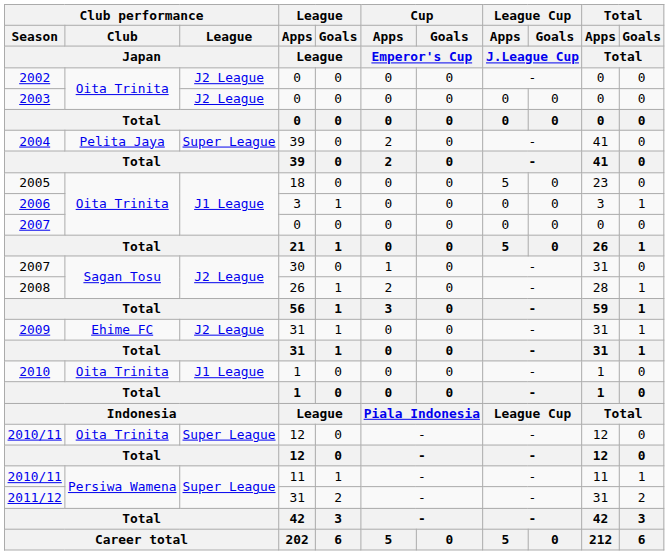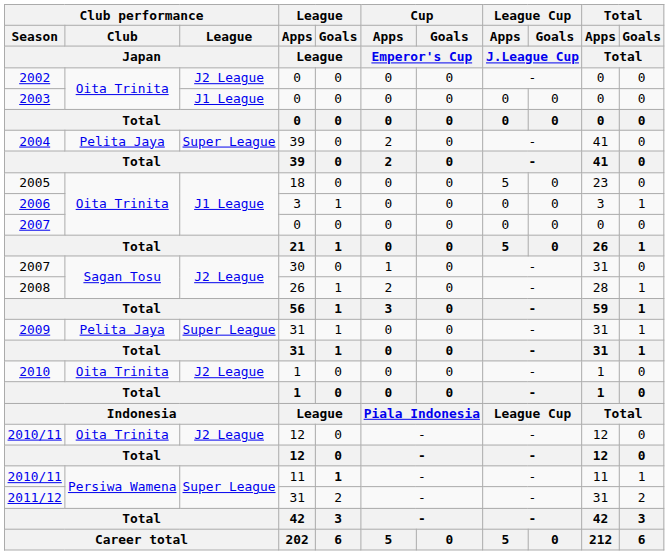 <table class="wikitable" style="text-align:center;">
 <tr>
 <th colspan=3>Club performance</th>
 <th colspan=2>League</th>
 <th colspan=2>Cup</th>
 <th colspan=2>League Cup</th>
 <th colspan=2>Total</th>
 </tr>
 <tr>
 <th>Season</th>
 <th>Club</th>
 <th>League</th>
 <th>Apps</th>
 <th>Goals</th>
 <th>Apps</th>
 <th>Goals</th>
 <th>Apps</th>
 <th>Goals</th>
 <th>Apps</th>
 <th>Goals</th>
 </tr>
 <tr>
 <th colspan=3>Japan</th>
 <th colspan=2>League</th>
 <th colspan=2><a href='#'>Emperor's Cup</a></th>
 <th colspan=2><a href='#'>J.League Cup</a></th>
 <th colspan=2>Total</th>
 </tr>
 <tr>
 <td><a href='#'>2002</a></td>
 <td rowspan="2"><a href='#'>Oita Trinita</a></td>
 <td><a href='#'>J2 League</a></td>
 <td>0</td>
 <td>0</td>
 <td>0</td>
 <td>0</td>
 <td colspan="2">-</td>
 <td>0</td>
 <td>0</td>
 </tr>
 <tr>
 <td><a href='#'>2003</a></td>
-<td><a href='#'>J2 League</a></td>
+<td><a href='#'>J1 League</a></td>
 <td>0</td>
 <td>0</td>
 <td>0</td>
 <td>0</td>
 <td>0</td>
 <td>0</td>
 <td>0</td>
 <td>0</td>
 </tr>
 <tr>
 <th colspan="3">Total</th>
 <th>0</th>
 <th>0</th>
 <th>0</th>
 <th>0</th>
 <th>0</th>
 <th>0</th>
 <th>0</th>
 <th>0</th>
 </tr>
 <tr>
 <td><a href='#'>2004</a></td>
 <td><a href='#'>Pelita Jaya</a></td>
 <td><a href='#'>Super League</a></td>
 <td>39</td>
 <td>0</td>
 <td>2</td>
 <td>0</td>
 <td colspan="2">-</td>
 <td>41</td>
 <td>0</td>
 </tr>
 <tr>
 <th colspan="3">Total</th>
 <th>39</th>
 <th>0</th>
 <th>2</th>
 <th>0</th>
 <th colspan="2">-</th>
 <th>41</th>
 <th>0</th>
 </tr>
 <tr>
 <td>2005</td>
 <td rowspan="3"><a href='#'>Oita Trinita</a></td>
 <td rowspan="3"><a href='#'>J1 League</a></td>
 <td>18</td>
 <td>0</td>
 <td>0</td>
 <td>0</td>
 <td>5</td>
 <td>0</td>
 <td>23</td>
 <td>0</td>
 </tr>
 <tr>
 <td><a href='#'>2006</a></td>
 <td>3</td>
 <td>1</td>
 <td>0</td>
 <td>0</td>
 <td>0</td>
 <td>0</td>
 <td>3</td>
 <td>1</td>
 </tr>
 <tr>
 <td><a href='#'>2007</a></td>
 <td>0</td>
 <td>0</td>
 <td>0</td>
 <td>0</td>
 <td>0</td>
 <td>0</td>
 <td>0</td>
 <td>0</td>
 </tr>
 <tr>
 <th colspan="3">Total</th>
 <th>21</th>
 <th>1</th>
 <th>0</th>
 <th>0</th>
 <th>5</th>
 <th>0</th>
 <th>26</th>
 <th>1</th>
 </tr>
 <tr>
 <td>2007</td>
 <td rowspan="2"><a href='#'>Sagan Tosu</a></td>
 <td rowspan="2"><a href='#'>J2 League</a></td>
 <td>30</td>
 <td>0</td>
 <td>1</td>
 <td>0</td>
 <td colspan="2">-</td>
 <td>31</td>
 <td>0</td>
 </tr>
 <tr>
 <td>2008</td>
 <td>26</td>
 <td>1</td>
 <td>2</td>
 <td>0</td>
 <td colspan="2">-</td>
 <td>28</td>
 <td>1</td>
 </tr>
 <tr>
 <th colspan="3">Total</th>
 <th>56</th>
 <th>1</th>
 <th>3</th>
 <th>0</th>
 <th colspan="2">-</th>
 <th>59</th>
 <th>1</th>
 </tr>
 <tr>
 <td><a href='#'>2009</a></td>
-<td><a href='#'>Ehime FC</a></td>
-<td><a href='#'>J2 League</a></td>
+<td><a href='#'>Pelita Jaya</a></td>
+<td><a href='#'>Super League</a></td>
 <td>31</td>
 <td>1</td>
 <td>0</td>
 <td>0</td>
 <td colspan="2">-</td>
 <td>31</td>
 <td>1</td>
 </tr>
 <tr>
 <th colspan="3">Total</th>
 <th>31</th>
 <th>1</th>
 <th>0</th>
 <th>0</th>
 <th colspan="2">-</th>
 <th>31</th>
 <th>1</th>
 </tr>
 <tr>
 <td><a href='#'>2010</a></td>
 <td><a href='#'>Oita Trinita</a></td>
-<td><a href='#'>J1 League</a></td>
+<td><a href='#'>J2 League</a></td>
 <td>1</td>
 <td>0</td>
 <td>0</td>
 <td>0</td>
 <td colspan="2">-</td>
 <td>1</td>
 <td>0</td>
 </tr>
 <tr>
 <th colspan="3">Total</th>
 <th>1</th>
 <th>0</th>
 <th>0</th>
 <th>0</th>
 <th colspan="2">-</th>
 <th>1</th>
 <th>0</th>
 </tr>
 <tr>
 <th colspan=3>Indonesia</th>
 <th colspan=2>League</th>
 <th colspan=2><a href='#'>Piala Indonesia</a></th>
 <th colspan=2>League Cup</th>
 <th colspan=2>Total</th>
 </tr>
 <tr>
 <td><a href='#'>2010/11</a></td>
 <td><a href='#'>Oita Trinita</a></td>
-<td><a href='#'>Super League</a></td>
+<td><a href='#'>J2 League</a></td>
 <td>12</td>
 <td>0</td>
 <td colspan="2">-</td>
 <td colspan="2">-</td>
 <td>12</td>
 <td>0</td>
 </tr>
 <tr>
 <th colspan="3">Total</th>
 <th>12</th>
 <th>0</th>
 <th colspan="2">-</th>
 <th colspan="2">-</th>
 <th>12</th>
 <th>0</th>
 </tr>
 <tr>
 <td><a href='#'>2010/11</a></td>
 <td rowspan="2"><a href='#'>Persiwa Wamena</a></td>
 <td rowspan="2"><a href='#'>Super League</a></td>
 <td>11</td>
-<td>1</td>
+<td><strong>1</strong></td>
 <td colspan="2">-</td>
 <td colspan="2">-</td>
 <td>11</td>
 <td>1</td>
 </tr>
 <tr>
 <td><a href='#'>2011/12</a></td>
 <td>31</td>
 <td>2</td>
 <td colspan="2">-</td>
 <td colspan="2">-</td>
 <td>31</td>
 <td>2</td>
 </tr>
 <tr>
 <th colspan="3">Total</th>
 <th>42</th>
 <th>3</th>
 <th colspan="2">-</th>
 <th colspan="2">-</th>
 <th>42</th>
 <th>3</th>
 </tr>
 <tr>
 <th colspan=3>Career total</th>
 <th>202</th>
 <th>6</th>
 <th>5</th>
 <th>0</th>
 <th>5</th>
 <th>0</th>
 <th>212</th>
 <th>6</th>
 </tr>
 </table>
